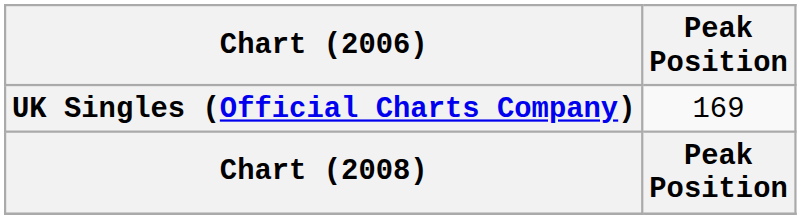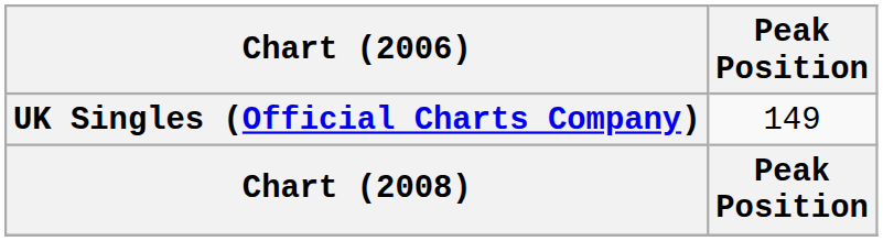 <table class="wikitable sortable plainrowheaders">
 <tr>
 <th align="left">Chart (2006)</th>
 <th align="left">Peak<br>Position</th>
 </tr>
 <tr>
 <th scope="row">UK Singles (<a href='#'>Official Charts Company</a>)</th>
-<td style="text-align:center;">169</td>
+<td style="text-align:center;">149</td>
 </tr>
 <tr>
 <th align="left">Chart (2008)</th>
 <th align="left">Peak<br>Position</th>
 </tr>
 <tr>
 </tr>
 </table>
